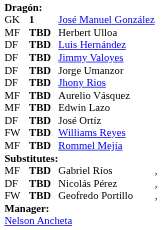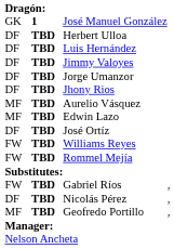 <table style="font-size: 90%" cellspacing="0" cellpadding="0" align=right>
 <tr>
 <td colspan="4"><strong>Dragón:</strong></td>
 </tr>
 <tr>
 <th width="25"></th>
 <th width="25"></th>
 </tr>
 <tr>
 <td>GK</td>
 <td><strong>1</strong></td>
 <td> <a href='#'>José Manuel González</a></td>
 </tr>
 <tr>
-<td>MF</td>
+<td>DF</td>
 <td><strong>TBD</strong></td>
 <td> Herbert Ulloa</td>
 <td></td>
 <td></td>
 </tr>
 <tr>
 <td>DF</td>
 <td><strong>TBD</strong></td>
 <td> <a href='#'>Luis Hernández</a></td>
 <td></td>
 <td></td>
 </tr>
 <tr>
 <td>DF</td>
 <td><strong>TBD</strong></td>
 <td> <a href='#'>Jimmy Valoyes</a></td>
 </tr>
 <tr>
 <td>DF</td>
 <td><strong>TBD</strong></td>
 <td> Jorge Umanzor</td>
 <td></td>
 <td></td>
 </tr>
 <tr>
 <td>DF</td>
 <td><strong>TBD</strong></td>
 <td>  <a href='#'>Jhony Rios</a></td>
 </tr>
 <tr>
 <td>MF</td>
 <td><strong>TBD</strong></td>
 <td> Aurelio Vásquez</td>
 <td></td>
 <td></td>
 </tr>
 <tr>
 <td>MF</td>
 <td><strong>TBD</strong></td>
 <td> Edwin Lazo</td>
 <td></td>
 <td></td>
 </tr>
 <tr>
 <td>DF</td>
 <td><strong>TBD</strong></td>
 <td> José Ortíz</td>
 </tr>
 <tr>
 <td>FW</td>
 <td><strong>TBD</strong></td>
 <td> <a href='#'>Williams Reyes</a></td>
 </tr>
 <tr>
-<td>MF</td>
+<td>FW</td>
 <td><strong>TBD</strong></td>
 <td> <a href='#'>Rommel Mejía</a></td>
 <td></td>
 <td></td>
 </tr>
 <tr>
 <td colspan=2><strong>Substitutes:</strong></td>
 </tr>
 <tr>
-<td>MF</td>
+<td>FW</td>
 <td><strong>TBD</strong></td>
 <td> Gabriel Ríos</td>
 <td></td>
 <td>, </td>
 </tr>
 <tr>
 <td>DF</td>
 <td><strong>TBD</strong></td>
 <td> Nicolás Pérez</td>
 <td></td>
 <td>, </td>
 </tr>
 <tr>
-<td>FW</td>
+<td>MF</td>
 <td><strong>TBD</strong></td>
 <td> Geofredo Portillo</td>
 <td></td>
 <td>, </td>
 </tr>
 <tr>
 <td colspan=3><strong>Manager:</strong></td>
 </tr>
 <tr>
 <td colspan=4> <a href='#'>Nelson Ancheta</a></td>
 </tr>
 </table>
